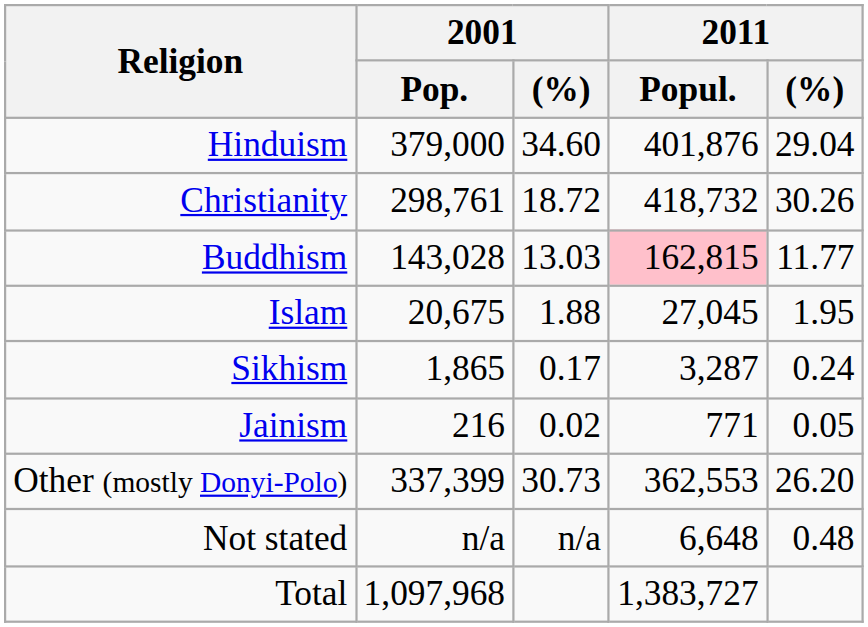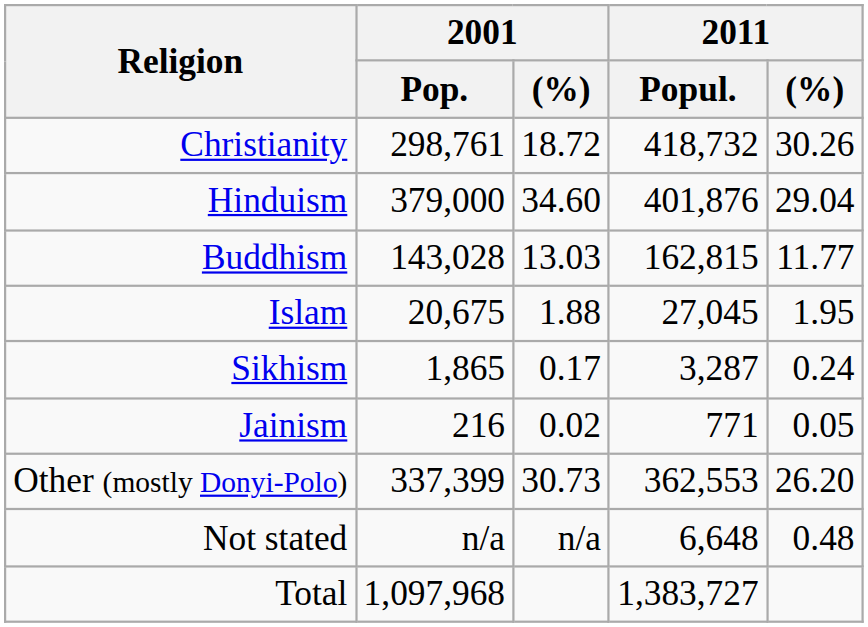 <table class="wikitable sortable"  style="text-align: right;">
 <tr>
 <th rowspan="2">Religion</th>
 <th colspan="2">2001</th>
 <th colspan="2">2011</th>
 </tr>
 <tr>
 <th>Pop.</th>
 <th>(%)</th>
 <th>Popul.</th>
 <th>(%)</th>
 </tr>
 <tr>
+<td><a href='#'>Christianity</a></td>
+<td>298,761</td>
+<td>18.72</td>
+<td>418,732</td>
+<td>30.26</td>
+</tr>
+<tr>
 <td><a href='#'>Hinduism</a></td>
 <td>379,000</td>
 <td>34.60</td>
 <td>401,876</td>
 <td>29.04</td>
 </tr>
 <tr>
-<td><a href='#'>Christianity</a></td>
-<td>298,761</td>
-<td>18.72</td>
-<td>418,732</td>
-<td>30.26</td>
-</tr>
-<tr>
 <td><a href='#'>Buddhism</a></td>
 <td>143,028</td>
 <td>13.03</td>
-<td style="background: pink;">162,815</td>
+<td>162,815</td>
 <td>11.77</td>
 </tr>
 <tr>
 <td><a href='#'>Islam</a></td>
 <td>20,675</td>
 <td>1.88</td>
 <td>27,045</td>
 <td>1.95</td>
 </tr>
 <tr>
 <td><a href='#'>Sikhism</a></td>
 <td>1,865</td>
 <td>0.17</td>
 <td>3,287</td>
 <td>0.24</td>
 </tr>
 <tr>
 <td><a href='#'>Jainism</a></td>
 <td>216</td>
 <td>0.02</td>
 <td>771</td>
 <td>0.05</td>
 </tr>
 <tr>
 <td>Other <small>(mostly <a href='#'>Donyi-Polo</a>)</small></td>
 <td>337,399</td>
 <td>30.73</td>
 <td>362,553</td>
 <td>26.20</td>
 </tr>
 <tr>
 <td>Not stated</td>
 <td>n/a</td>
 <td>n/a</td>
 <td>6,648</td>
 <td>0.48</td>
 </tr>
 <tr>
 <td>Total</td>
 <td>1,097,968</td>
 <td></td>
 <td>1,383,727</td>
 <td></td>
 </tr>
 </table>
